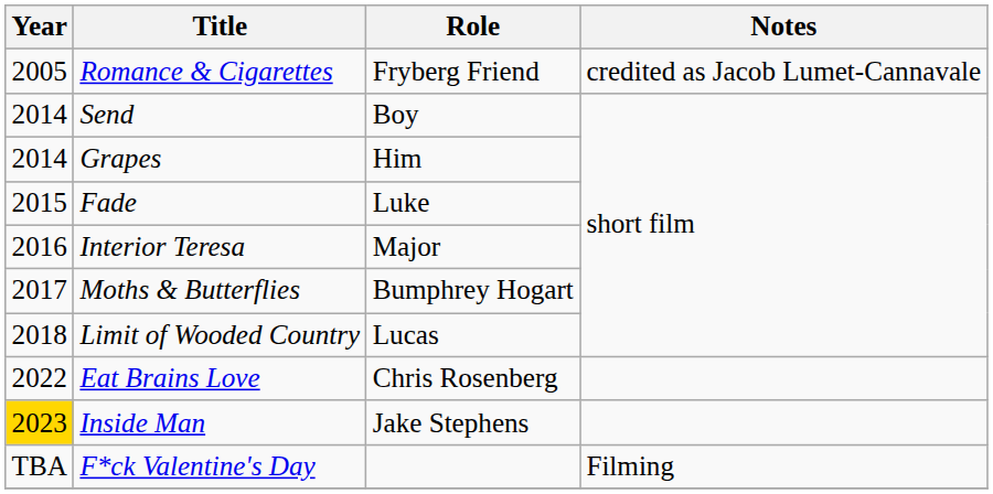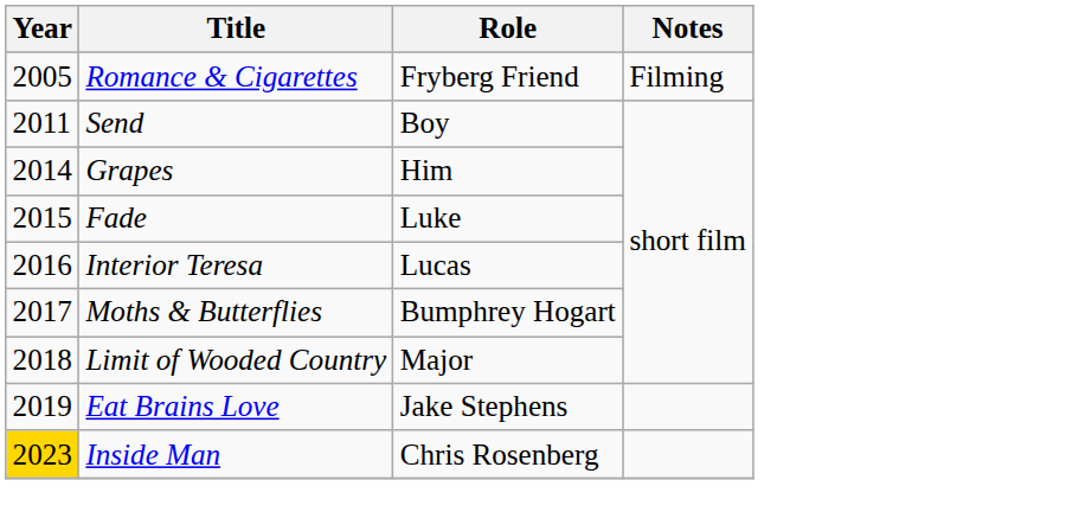 <table class="wikitable sortable">
 <tr>
 <th>Year</th>
 <th>Title</th>
 <th>Role</th>
 <th class=unsortable>Notes</th>
 </tr>
 <tr>
 <td>2005</td>
 <td><em><a href='#'>Romance & Cigarettes</a></em></td>
 <td>Fryberg Friend</td>
-<td>credited as Jacob Lumet-Cannavale</td>
+<td>Filming</td>
 </tr>
 <tr>
-<td>2014</td>
+<td>2011</td>
 <td><em>Send</em></td>
 <td>Boy</td>
 <td rowspan=6>short film</td>
 </tr>
 <tr>
 <td>2014</td>
 <td><em>Grapes</em></td>
 <td>Him</td>
 </tr>
 <tr>
 <td>2015</td>
 <td><em>Fade</em></td>
 <td>Luke</td>
 </tr>
 <tr>
 <td>2016</td>
 <td><em>Interior Teresa</em></td>
-<td>Major</td>
+<td>Lucas</td>
 </tr>
 <tr>
 <td>2017</td>
 <td><em>Moths & Butterflies</em></td>
 <td>Bumphrey Hogart</td>
 </tr>
 <tr>
 <td>2018</td>
 <td><em>Limit of Wooded Country</em></td>
-<td>Lucas</td>
+<td>Major</td>
 </tr>
 <tr>
-<td>2022</td>
+<td>2019</td>
 <td><em><a href='#'>Eat Brains Love</a></em></td>
-<td>Chris Rosenberg</td>
+<td>Jake Stephens</td>
 <td></td>
 </tr>
 <tr>
 <td style="background: gold;">2023</td>
 <td><em><a href='#'>Inside Man</a></em></td>
-<td>Jake Stephens</td>
+<td>Chris Rosenberg</td>
 <td></td>
-</tr>
-<tr>
-<td>TBA</td>
-<td><em><a href='#'>F*ck Valentine's Day</a></em></td>
-<td></td>
-<td>Filming</td>
 </tr>
 <tr>
 </tr>
 </table>
